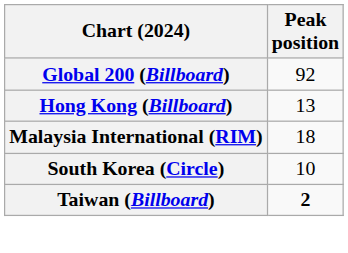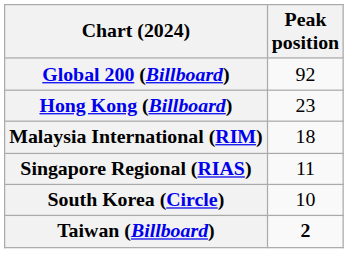 <table class="wikitable sortable plainrowheaders" style="text-align:center">
 <tr>
 <th scope="col">Chart (2024)</th>
 <th scope="col">Peak<br>position</th>
 </tr>
 <tr>
 <th scope="row"><a href='#'>Global 200</a> (<em><a href='#'>Billboard</a></em>)</th>
 <td>92</td>
 </tr>
 <tr>
 <th scope="row"><a href='#'>Hong Kong</a> (<em><a href='#'>Billboard</a></em>)</th>
-<td>13</td>
+<td>23</td>
 </tr>
 <tr>
 <th scope="row">Malaysia International (<a href='#'>RIM</a>)</th>
 <td>18</td>
+</tr>
+<tr>
+<th scope="row">Singapore Regional (<a href='#'>RIAS</a>)</th>
+<td>11</td>
 </tr>
 <tr>
 <th scope="row">South Korea (<a href='#'>Circle</a>)</th>
 <td>10</td>
 </tr>
 <tr>
 <th scope="row">Taiwan (<em><a href='#'>Billboard</a></em>)</th>
 <td><strong>2</strong></td>
 </tr>
 </table>
